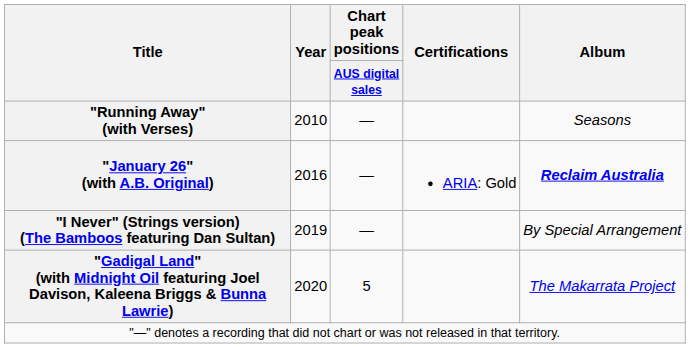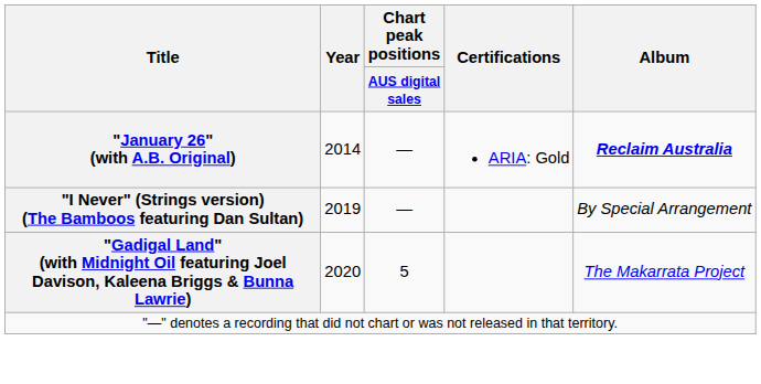 <table class="wikitable plainrowheaders" style="text-align:center;" border="1">
 <tr>
 <th rowspan="2" scope="col" style="width:19em;">Title</th>
 <th rowspan="2" scope="col" style="width:1em;">Year</th>
 <th colspan="1">Chart peak positions</th>
 <th rowspan="2" scope="col">Certifications</th>
 <th rowspan="2" scope="col">Album</th>
 </tr>
 <tr>
 <th width="30px"><small><a href='#'>AUS digital sales</a></small></th>
 </tr>
 <tr>
-<th scope="row">"Running Away"<br><span>(with Verses)</span></th>
-<td>2010</td>
-<td>—</td>
-<td></td>
-<td><em>Seasons</em></td>
-</tr>
-<tr>
 <th scope="row">"<a href='#'>January 26</a>"<br><span>(with <a href='#'>A.B. Original</a>)</span></th>
-<td>2016</td>
+<td>2014</td>
 <td>—</td>
 <td><br><ul><li><a href='#'>ARIA</a>: Gold</li></ul></td>
 <td><strong><em><a href='#'>Reclaim Australia</a></em></strong></td>
 </tr>
 <tr>
 <th scope="row">"I Never" (Strings version) <br><span>(<a href='#'>The Bamboos</a> featuring Dan Sultan)</span></th>
 <td>2019</td>
 <td>—</td>
 <td></td>
 <td><em>By Special Arrangement</em></td>
 </tr>
 <tr>
 <th scope="row">"<a href='#'>Gadigal Land</a>"<br><span>(with <a href='#'>Midnight Oil</a> featuring Joel Davison, Kaleena Briggs & <a href='#'>Bunna Lawrie</a>)</span></th>
 <td>2020</td>
 <td>5</td>
 <td></td>
 <td><em><a href='#'>The Makarrata Project</a></em></td>
 </tr>
 <tr>
 <td colspan="5" style="font-size:85%">"—" denotes a recording that did not chart or was not released in that territory.</td>
 </tr>
 </table>
